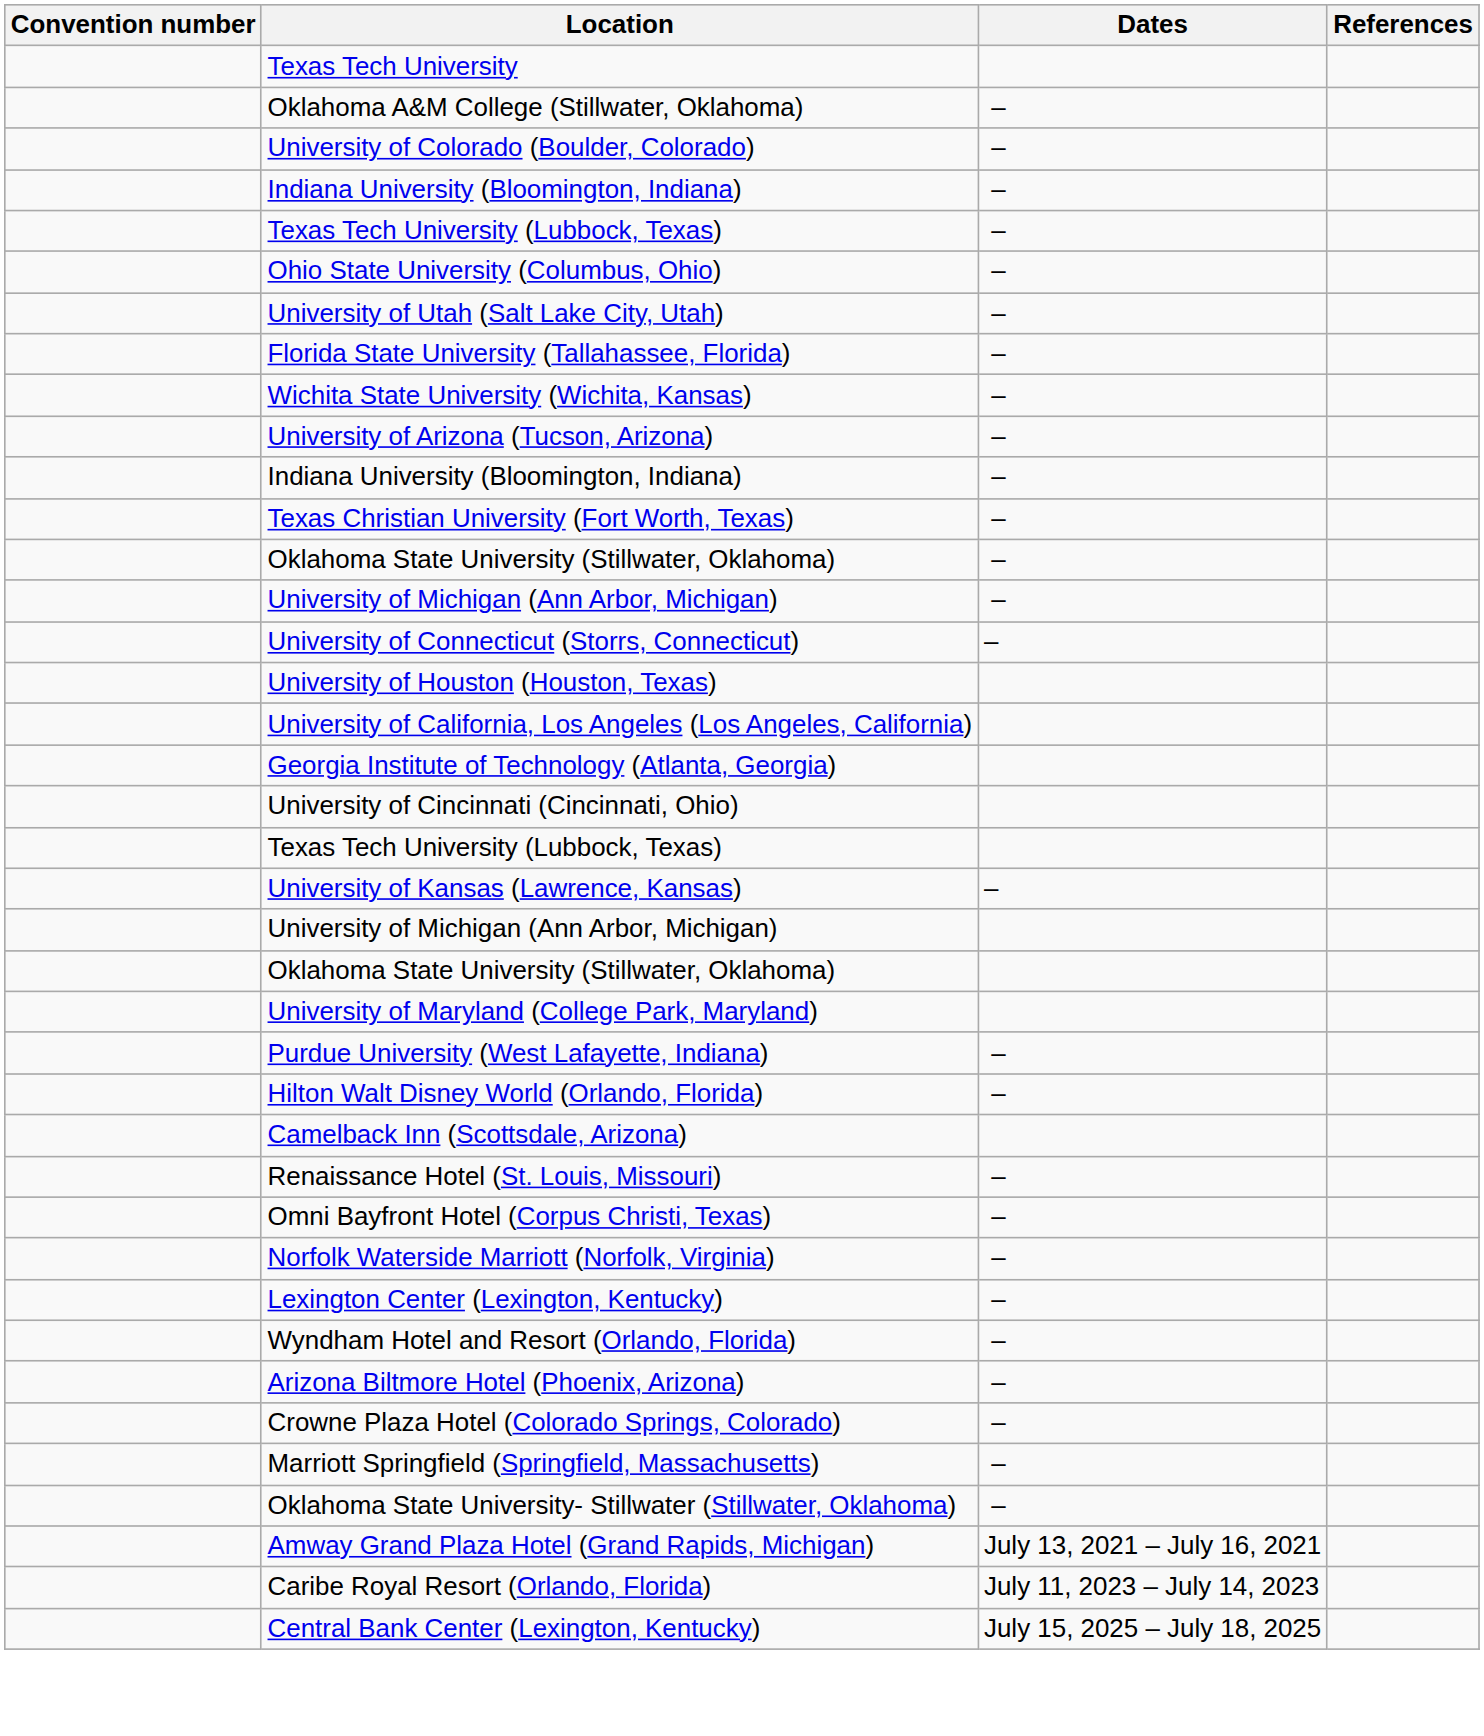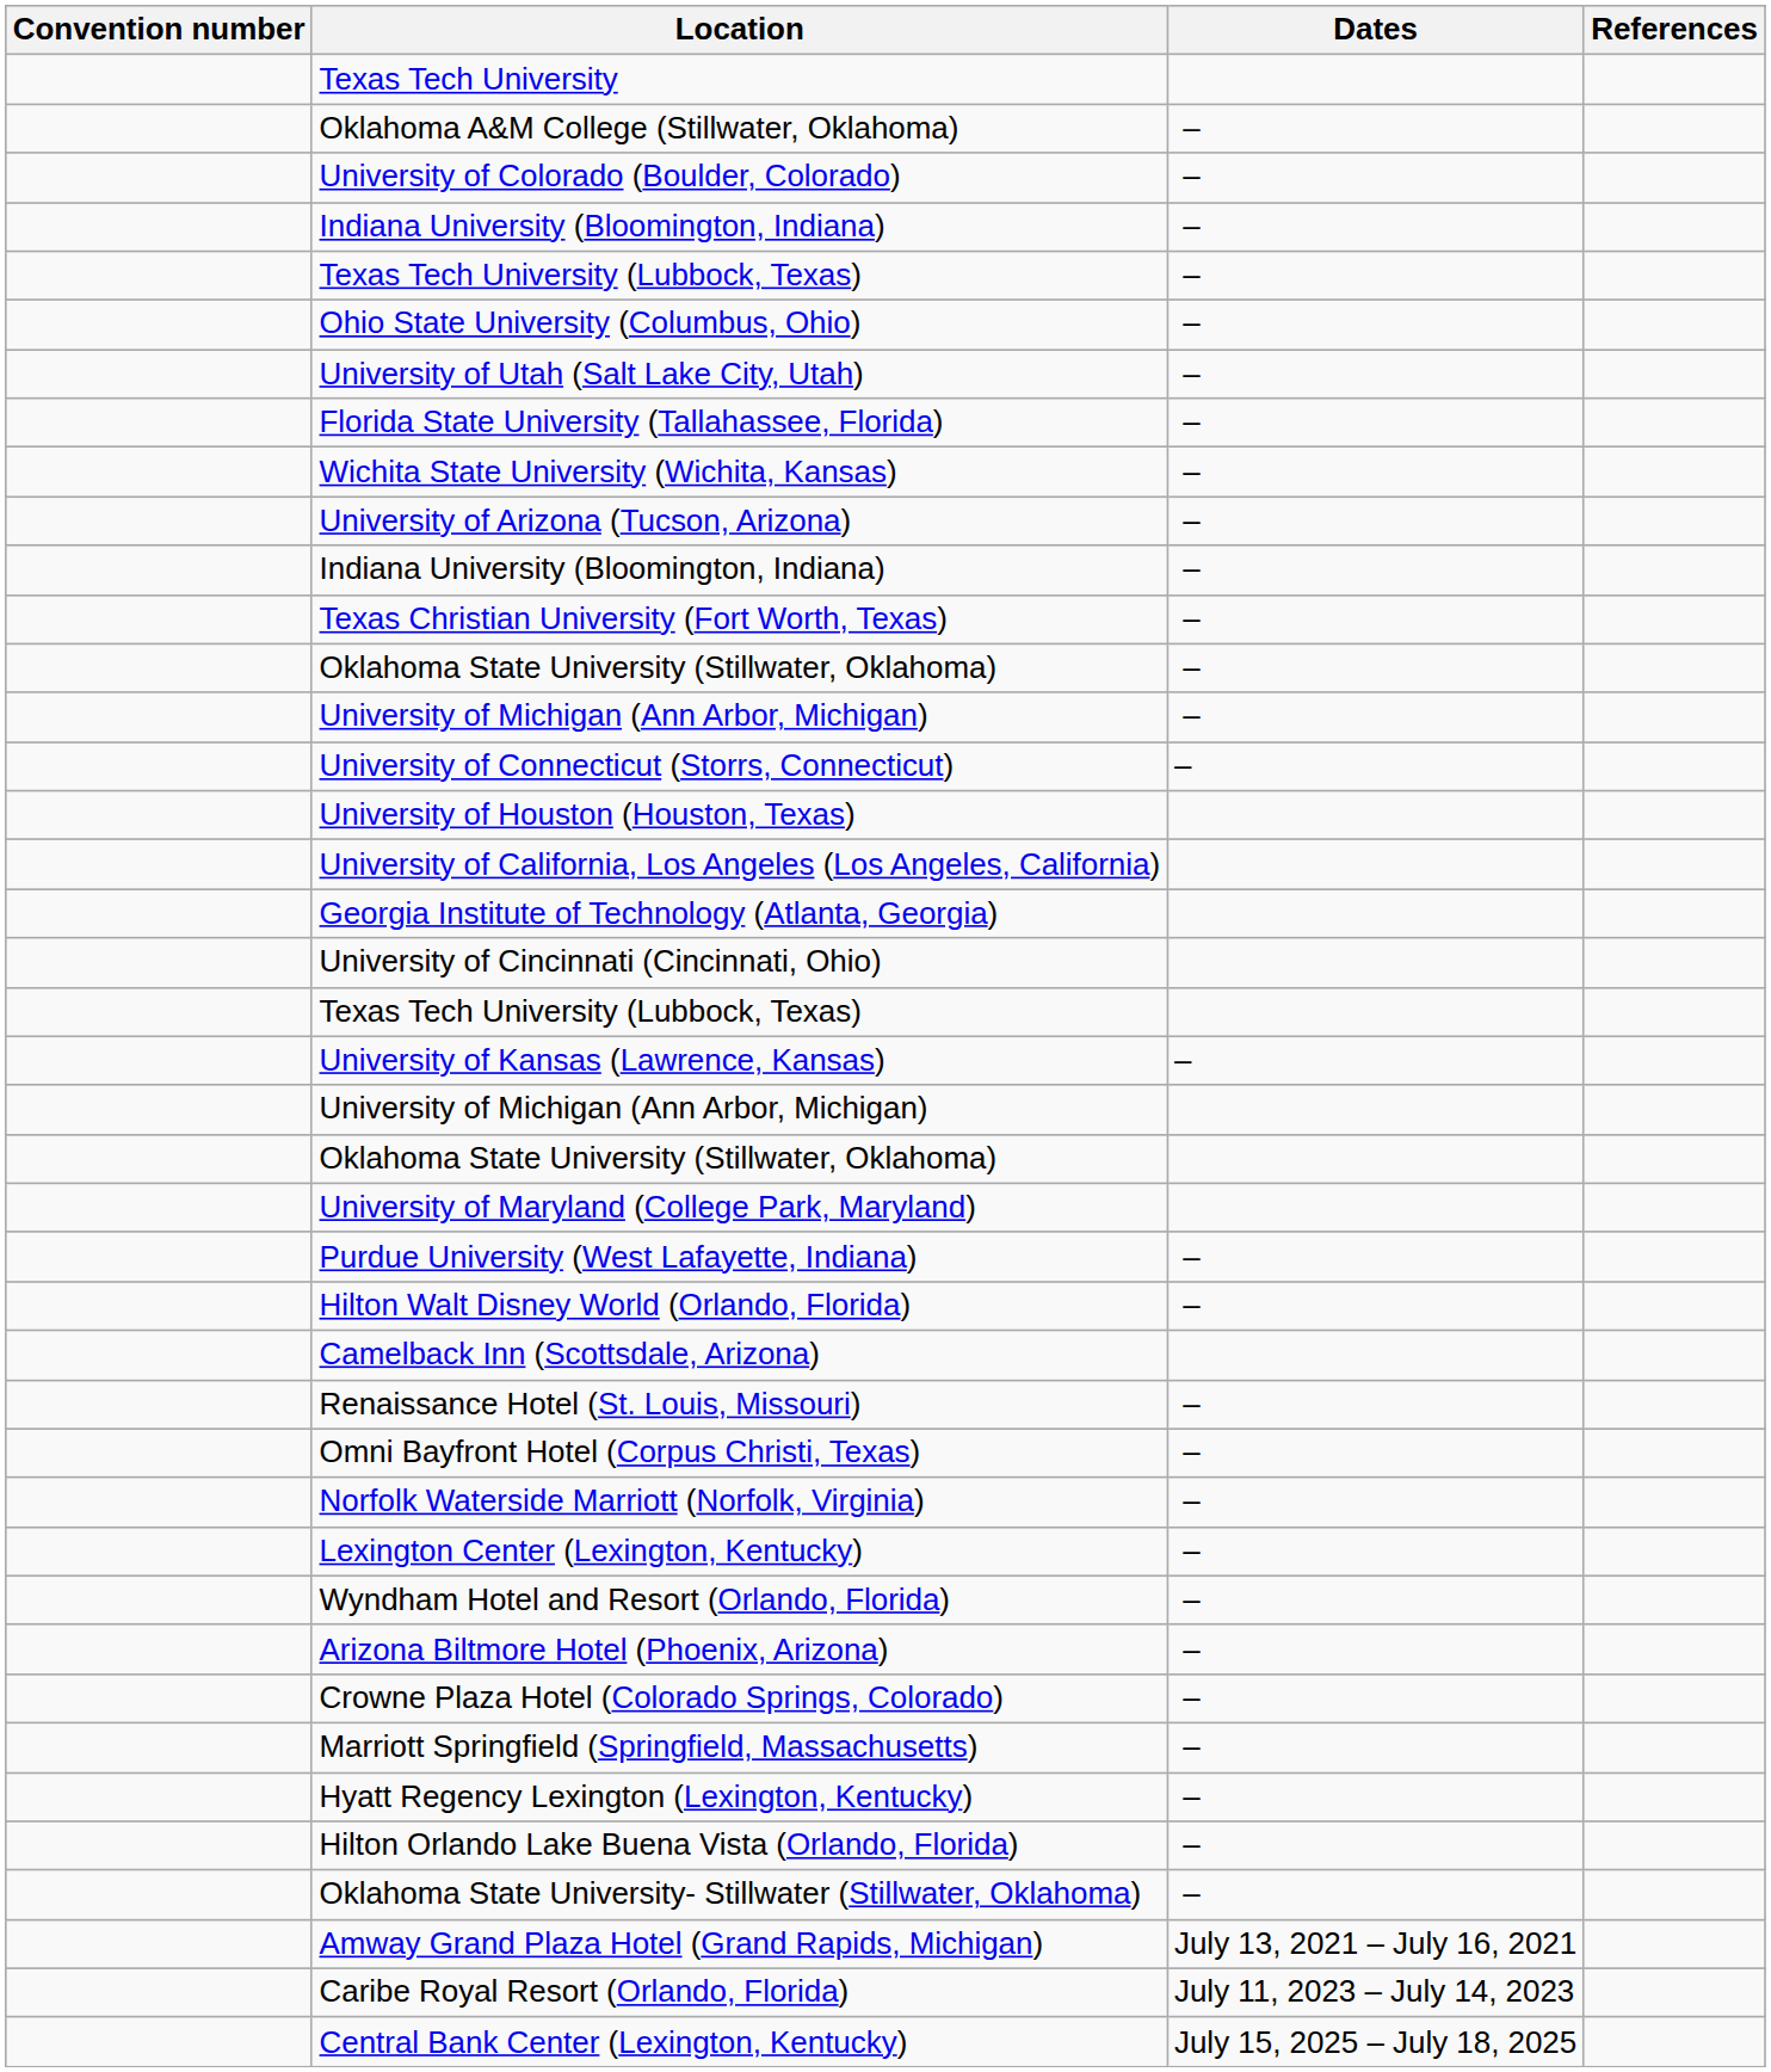 <table class="wikitable sortable">
 <tr>
 <th>Convention number</th>
 <th>Location</th>
 <th>Dates</th>
 <th>References</th>
 </tr>
 <tr>
 <td></td>
 <td><a href='#'>Texas Tech University</a></td>
 <td></td>
 <td></td>
 </tr>
 <tr>
 <td></td>
 <td>Oklahoma A&M College (Stillwater, Oklahoma)</td>
 <td> – </td>
 <td></td>
 </tr>
 <tr>
 <td></td>
 <td><a href='#'>University of Colorado</a> (<a href='#'>Boulder, Colorado</a>)</td>
 <td> – </td>
 <td></td>
 </tr>
 <tr>
 <td></td>
 <td><a href='#'>Indiana University</a> (<a href='#'>Bloomington, Indiana</a>)</td>
 <td> – </td>
 <td></td>
 </tr>
 <tr>
 <td></td>
 <td><a href='#'>Texas Tech University</a> (<a href='#'>Lubbock, Texas</a>)</td>
 <td> – </td>
 <td></td>
 </tr>
 <tr>
 <td></td>
 <td><a href='#'>Ohio State University</a> (<a href='#'>Columbus, Ohio</a>)</td>
 <td> – </td>
 <td></td>
 </tr>
 <tr>
 <td></td>
 <td><a href='#'>University of Utah</a> (<a href='#'>Salt Lake City, Utah</a>)</td>
 <td> – </td>
 <td></td>
 </tr>
 <tr>
 <td></td>
 <td><a href='#'>Florida State University</a> (<a href='#'>Tallahassee, Florida</a>)</td>
 <td> – </td>
 <td></td>
 </tr>
 <tr>
 <td></td>
 <td><a href='#'>Wichita State University</a> (<a href='#'>Wichita, Kansas</a>)</td>
 <td> – </td>
 <td></td>
 </tr>
 <tr>
 <td></td>
 <td><a href='#'>University of Arizona</a> (<a href='#'>Tucson, Arizona</a>)</td>
 <td> – </td>
 <td></td>
 </tr>
 <tr>
 <td></td>
 <td>Indiana University (Bloomington, Indiana)</td>
 <td> – </td>
 <td></td>
 </tr>
 <tr>
 <td></td>
 <td><a href='#'>Texas Christian University</a> (<a href='#'>Fort Worth, Texas</a>)</td>
 <td> – </td>
 <td></td>
 </tr>
 <tr>
 <td></td>
 <td>Oklahoma State University (Stillwater, Oklahoma)</td>
 <td> – </td>
 <td></td>
 </tr>
 <tr>
 <td></td>
 <td><a href='#'>University of Michigan</a> (<a href='#'>Ann Arbor, Michigan</a>)</td>
 <td> – </td>
 <td></td>
 </tr>
 <tr>
 <td></td>
 <td><a href='#'>University of Connecticut</a> (<a href='#'>Storrs, Connecticut</a>)</td>
 <td>–</td>
 <td></td>
 </tr>
 <tr>
 <td></td>
 <td><a href='#'>University of Houston</a> (<a href='#'>Houston, Texas</a>)</td>
 <td></td>
 <td></td>
 </tr>
 <tr>
 <td></td>
 <td><a href='#'>University of California, Los Angeles</a> (<a href='#'>Los Angeles, California</a>)</td>
 <td></td>
 <td></td>
 </tr>
 <tr>
 <td></td>
 <td><a href='#'>Georgia Institute of Technology</a> (<a href='#'>Atlanta, Georgia</a>)</td>
 <td></td>
 <td></td>
 </tr>
 <tr>
 <td></td>
 <td>University of Cincinnati (Cincinnati, Ohio)</td>
 <td></td>
 <td></td>
 </tr>
 <tr>
 <td></td>
 <td>Texas Tech University (Lubbock, Texas)</td>
 <td></td>
 <td></td>
 </tr>
 <tr>
 <td></td>
 <td><a href='#'>University of Kansas</a> (<a href='#'>Lawrence, Kansas</a>)</td>
 <td>–</td>
 <td></td>
 </tr>
 <tr>
 <td></td>
 <td>University of Michigan (Ann Arbor, Michigan)</td>
 <td></td>
 <td></td>
 </tr>
 <tr>
 <td></td>
 <td>Oklahoma State University (Stillwater, Oklahoma)</td>
 <td></td>
 <td></td>
 </tr>
 <tr>
 <td></td>
 <td><a href='#'>University of Maryland</a> (<a href='#'>College Park, Maryland</a>)</td>
 <td></td>
 <td></td>
 </tr>
 <tr>
 <td></td>
 <td><a href='#'>Purdue University</a> (<a href='#'>West Lafayette, Indiana</a>)</td>
 <td> – </td>
 <td></td>
 </tr>
 <tr>
 <td></td>
 <td><a href='#'>Hilton Walt Disney World</a> (<a href='#'>Orlando, Florida</a>)</td>
 <td> – </td>
 <td></td>
 </tr>
 <tr>
 <td></td>
 <td><a href='#'>Camelback Inn</a> (<a href='#'>Scottsdale, Arizona</a>)</td>
 <td></td>
 <td></td>
 </tr>
 <tr>
 <td></td>
 <td>Renaissance Hotel (<a href='#'>St. Louis, Missouri</a>)</td>
 <td> – </td>
 <td></td>
 </tr>
 <tr>
 <td></td>
 <td>Omni Bayfront Hotel (<a href='#'>Corpus Christi, Texas</a>)</td>
 <td> – </td>
 <td></td>
 </tr>
 <tr>
 <td></td>
 <td><a href='#'>Norfolk Waterside Marriott</a> (<a href='#'>Norfolk, Virginia</a>)</td>
 <td> – </td>
 <td></td>
 </tr>
 <tr>
 <td></td>
 <td><a href='#'>Lexington Center</a> (<a href='#'>Lexington, Kentucky</a>)</td>
 <td> – </td>
 <td></td>
 </tr>
 <tr>
 <td></td>
 <td>Wyndham Hotel and Resort (<a href='#'>Orlando, Florida</a>)</td>
 <td> – </td>
 <td></td>
 </tr>
 <tr>
 <td></td>
 <td><a href='#'>Arizona Biltmore Hotel</a> (<a href='#'>Phoenix, Arizona</a>)</td>
 <td> – </td>
 <td></td>
 </tr>
 <tr>
 <td></td>
 <td>Crowne Plaza Hotel (<a href='#'>Colorado Springs, Colorado</a>)</td>
 <td> – </td>
 <td></td>
 </tr>
 <tr>
 <td></td>
 <td>Marriott Springfield (<a href='#'>Springfield, Massachusetts</a>)</td>
 <td> – </td>
 <td></td>
 </tr>
 <tr>
 <td></td>
+<td>Hyatt Regency Lexington (<a href='#'>Lexington, Kentucky</a>)</td>
+<td> – </td>
+<td></td>
+</tr>
+<tr>
+<td></td>
+<td>Hilton Orlando Lake Buena Vista (<a href='#'>Orlando, Florida</a>)</td>
+<td> – </td>
+<td></td>
+</tr>
+<tr>
+<td></td>
 <td>Oklahoma State University- Stillwater (<a href='#'>Stillwater, Oklahoma</a>)</td>
 <td> – </td>
 <td></td>
 </tr>
 <tr>
 <td></td>
 <td><a href='#'>Amway Grand Plaza Hotel</a> (<a href='#'>Grand Rapids, Michigan</a>)</td>
 <td>July 13, 2021 – July 16, 2021</td>
 <td></td>
 </tr>
 <tr>
 <td></td>
 <td>Caribe Royal Resort (<a href='#'>Orlando, Florida</a>)</td>
 <td>July 11, 2023 – July 14, 2023</td>
 <td></td>
 </tr>
 <tr>
 <td></td>
 <td><a href='#'>Central Bank Center</a> (<a href='#'>Lexington, Kentucky</a>)</td>
 <td>July 15, 2025 – July 18, 2025</td>
 <td></td>
 </tr>
 </table>
